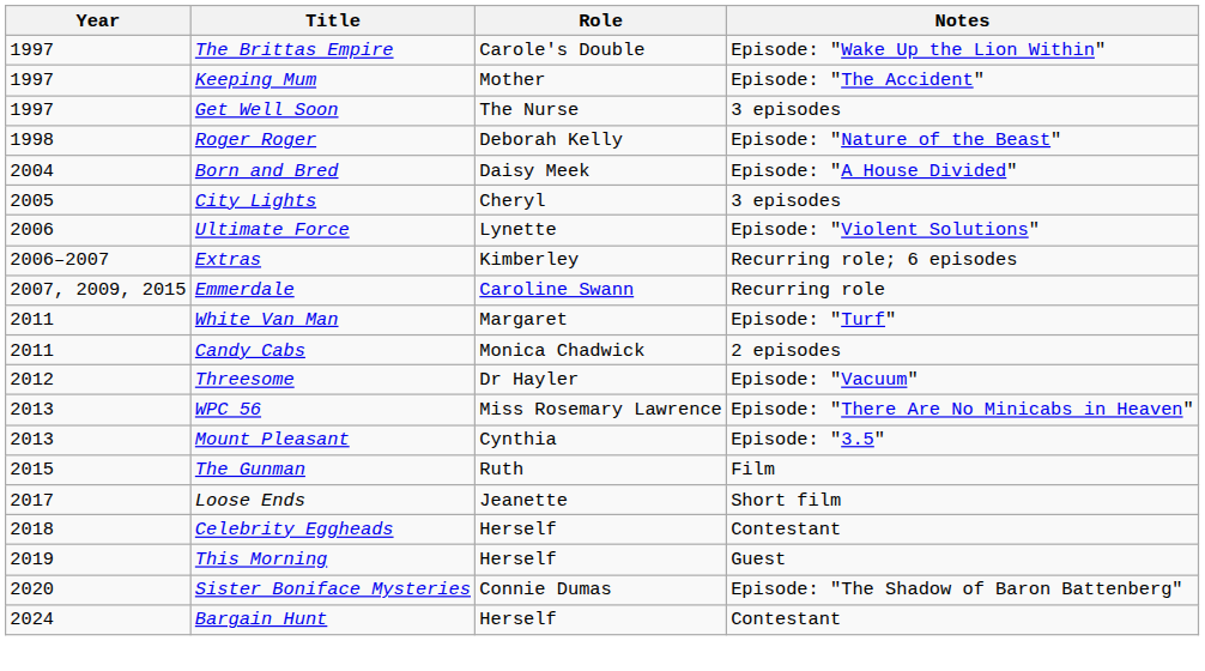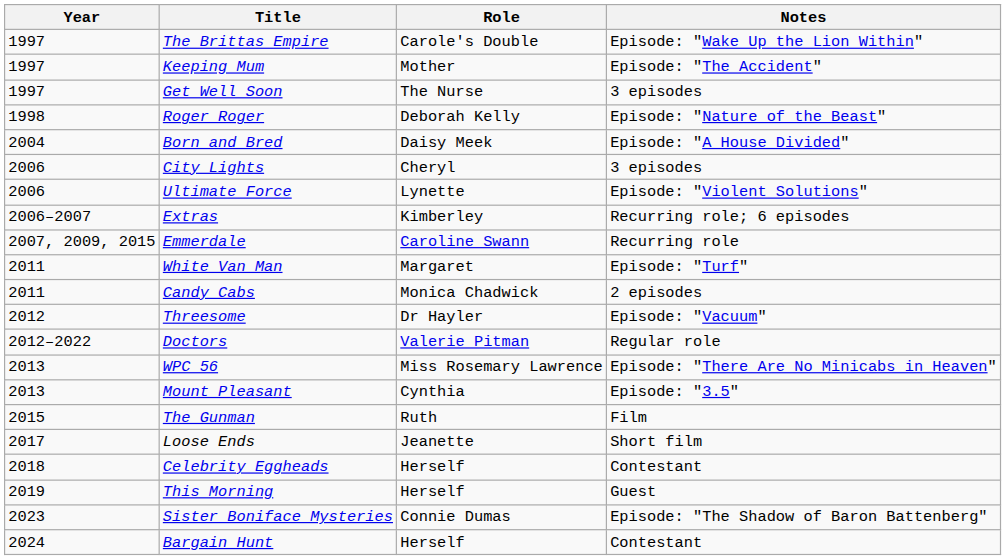 <table class="wikitable">
 <tr>
 <th>Year</th>
 <th>Title</th>
 <th>Role</th>
 <th>Notes</th>
 </tr>
 <tr>
 <td>1997</td>
 <td><em><a href='#'>The Brittas Empire</a></em></td>
 <td>Carole's Double</td>
 <td>Episode: "<a href='#'>Wake Up the Lion Within</a>"</td>
 </tr>
 <tr>
 <td>1997</td>
 <td><em><a href='#'>Keeping Mum</a></em></td>
 <td>Mother</td>
 <td>Episode: "<a href='#'>The Accident</a>"</td>
 </tr>
 <tr>
 <td>1997</td>
 <td><em><a href='#'>Get Well Soon</a></em></td>
 <td>The Nurse</td>
 <td>3 episodes</td>
 </tr>
 <tr>
 <td>1998</td>
 <td><em><a href='#'>Roger Roger</a></em></td>
 <td>Deborah Kelly</td>
 <td>Episode: "<a href='#'>Nature of the Beast</a>"</td>
 </tr>
 <tr>
 <td>2004</td>
 <td><em><a href='#'>Born and Bred</a></em></td>
 <td>Daisy Meek</td>
 <td>Episode: "<a href='#'>A House Divided</a>"</td>
 </tr>
 <tr>
-<td>2005</td>
+<td>2006</td>
 <td><em><a href='#'>City Lights</a></em></td>
 <td>Cheryl</td>
 <td>3 episodes</td>
 </tr>
 <tr>
 <td>2006</td>
 <td><em><a href='#'>Ultimate Force</a></em></td>
 <td>Lynette</td>
 <td>Episode: "<a href='#'>Violent Solutions</a>"</td>
 </tr>
 <tr>
 <td>2006–2007</td>
 <td><em><a href='#'>Extras</a></em></td>
 <td>Kimberley</td>
 <td>Recurring role; 6 episodes</td>
 </tr>
 <tr>
 <td>2007, 2009, 2015</td>
 <td><em><a href='#'>Emmerdale</a></em></td>
 <td><a href='#'>Caroline Swann</a></td>
 <td>Recurring role</td>
 </tr>
 <tr>
 <td>2011</td>
 <td><em><a href='#'>White Van Man</a></em></td>
 <td>Margaret</td>
 <td>Episode: "<a href='#'>Turf</a>"</td>
 </tr>
 <tr>
 <td>2011</td>
 <td><em><a href='#'>Candy Cabs</a></em></td>
 <td>Monica Chadwick</td>
 <td>2 episodes</td>
 </tr>
 <tr>
 <td>2012</td>
 <td><em><a href='#'>Threesome</a></em></td>
 <td>Dr Hayler</td>
 <td>Episode: "<a href='#'>Vacuum</a>"</td>
 </tr>
 <tr>
+<td>2012–2022</td>
+<td><em><a href='#'>Doctors</a></em></td>
+<td><a href='#'>Valerie Pitman</a></td>
+<td>Regular role</td>
+</tr>
+<tr>
 <td>2013</td>
 <td><em><a href='#'>WPC 56</a></em></td>
 <td>Miss Rosemary Lawrence</td>
 <td>Episode: "<a href='#'>There Are No Minicabs in Heaven</a>"</td>
 </tr>
 <tr>
 <td>2013</td>
 <td><em><a href='#'>Mount Pleasant</a></em></td>
 <td>Cynthia</td>
 <td>Episode: "<a href='#'>3.5</a>"</td>
 </tr>
 <tr>
 <td>2015</td>
 <td><em><a href='#'>The Gunman</a></em></td>
 <td>Ruth</td>
 <td>Film</td>
 </tr>
 <tr>
 <td>2017</td>
 <td><em>Loose Ends</em></td>
 <td>Jeanette</td>
 <td>Short film</td>
 </tr>
 <tr>
 <td>2018</td>
 <td><em><a href='#'>Celebrity Eggheads</a></em></td>
 <td>Herself</td>
 <td>Contestant</td>
 </tr>
 <tr>
 <td>2019</td>
 <td><em><a href='#'>This Morning</a></em></td>
 <td>Herself</td>
 <td>Guest</td>
 </tr>
 <tr>
-<td>2020</td>
+<td>2023</td>
 <td><em><a href='#'>Sister Boniface Mysteries</a></em></td>
 <td>Connie Dumas</td>
 <td>Episode: "The Shadow of Baron Battenberg"</td>
 </tr>
 <tr>
 <td>2024</td>
 <td><em><a href='#'>Bargain Hunt</a></em></td>
 <td>Herself</td>
 <td>Contestant</td>
 </tr>
 </table>
